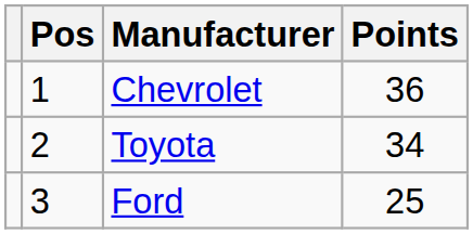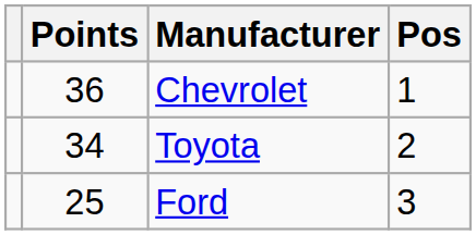 <table class="wikitable" style="font-size: 95%;">
 <tr>
 <th></th>
+<th>Points</th>
+<th>Manufacturer</th>
 <th>Pos</th>
-<th>Manufacturer</th>
-<th>Points</th>
 </tr>
 <tr>
 <td align="left"></td>
+<td style="text-align:center;">36</td>
+<td><a href='#'>Chevrolet</a></td>
 <td>1</td>
-<td><a href='#'>Chevrolet</a></td>
-<td style="text-align:center;">36</td>
 </tr>
 <tr>
 <td align="left"></td>
+<td style="text-align:center;">34</td>
+<td><a href='#'>Toyota</a></td>
 <td>2</td>
-<td><a href='#'>Toyota</a></td>
-<td style="text-align:center;">34</td>
 </tr>
 <tr>
 <td align="left"></td>
+<td style="text-align:center;">25</td>
+<td><a href='#'>Ford</a></td>
 <td>3</td>
-<td><a href='#'>Ford</a></td>
-<td style="text-align:center;">25</td>
 </tr>
 </table>
